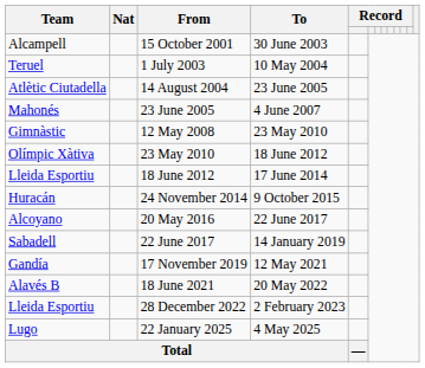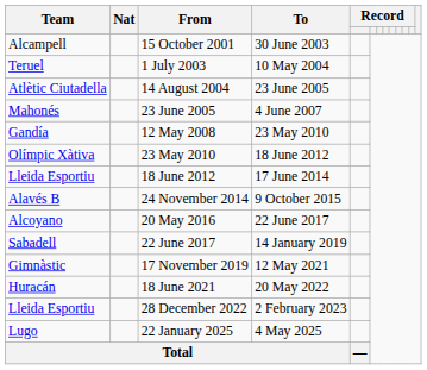 <table class="wikitable" style="text-align: center">
 <tr>
 <th rowspan="2">Team</th>
 <th rowspan="2">Nat</th>
 <th rowspan="2">From</th>
 <th rowspan="2">To</th>
 <th colspan="8">Record</th>
 <th rowspan=2></th>
 </tr>
 <tr>
 <th></th>
 <th></th>
 <th></th>
 <th></th>
 <th></th>
 <th></th>
 <th></th>
 <th></th>
 </tr>
 <tr>
 <td align="left">Alcampell</td>
 <td></td>
 <td align=left>15 October 2001</td>
 <td align=left>30 June 2003<br></td>
 <td></td>
 </tr>
 <tr>
 <td align="left"><a href='#'>Teruel</a></td>
 <td></td>
 <td align=left>1 July 2003</td>
 <td align=left>10 May 2004<br></td>
 <td></td>
 </tr>
 <tr>
 <td align="left"><a href='#'>Atlètic Ciutadella</a></td>
 <td></td>
 <td align=left>14 August 2004</td>
 <td align=left>23 June 2005<br></td>
 <td></td>
 </tr>
 <tr>
 <td align="left"><a href='#'>Mahonés</a></td>
 <td></td>
 <td align=left>23 June 2005</td>
 <td align=left>4 June 2007<br></td>
 <td></td>
 </tr>
 <tr>
-<td align="left"><a href='#'>Gimnàstic</a></td>
+<td align="left"><a href='#'>Gandía</a></td>
 <td></td>
 <td align=left>12 May 2008</td>
 <td align=left>23 May 2010<br></td>
 <td></td>
 </tr>
 <tr>
 <td align="left"><a href='#'>Olímpic Xàtiva</a></td>
 <td></td>
 <td align=left>23 May 2010</td>
 <td align=left>18 June 2012<br></td>
 <td></td>
 </tr>
 <tr>
 <td align="left"><a href='#'>Lleida Esportiu</a></td>
 <td></td>
 <td align=left>18 June 2012</td>
 <td align=left>17 June 2014<br></td>
 <td></td>
 </tr>
 <tr>
-<td align="left"><a href='#'>Huracán</a></td>
+<td align="left"><a href='#'>Alavés B</a></td>
 <td></td>
 <td align=left>24 November 2014</td>
 <td align=left>9 October 2015<br></td>
 <td></td>
 </tr>
 <tr>
 <td align="left"><a href='#'>Alcoyano</a></td>
 <td></td>
 <td align=left>20 May 2016</td>
 <td align=left>22 June 2017<br></td>
 <td></td>
 </tr>
 <tr>
 <td align="left"><a href='#'>Sabadell</a></td>
 <td></td>
 <td align=left>22 June 2017</td>
 <td align=left>14 January 2019<br></td>
 <td></td>
 </tr>
 <tr>
-<td align="left"><a href='#'>Gandía</a></td>
+<td align="left"><a href='#'>Gimnàstic</a></td>
 <td></td>
 <td align=left>17 November 2019</td>
 <td align=left>12 May 2021<br></td>
 <td></td>
 </tr>
 <tr>
-<td align="left"><a href='#'>Alavés B</a></td>
+<td align="left"><a href='#'>Huracán</a></td>
 <td></td>
 <td align=left>18 June 2021</td>
 <td align=left>20 May 2022<br></td>
 <td></td>
 </tr>
 <tr>
 <td align="left"><a href='#'>Lleida Esportiu</a></td>
 <td></td>
 <td align=left>28 December 2022</td>
 <td align=left>2 February 2023<br></td>
 <td></td>
 </tr>
 <tr>
 <td align="left"><a href='#'>Lugo</a></td>
 <td></td>
 <td align=left>22 January 2025</td>
 <td align=left>4 May 2025<br></td>
 <td></td>
 </tr>
 <tr>
 <th colspan="4">Total<br></th>
 <th>—</th>
 </tr>
 </table>
